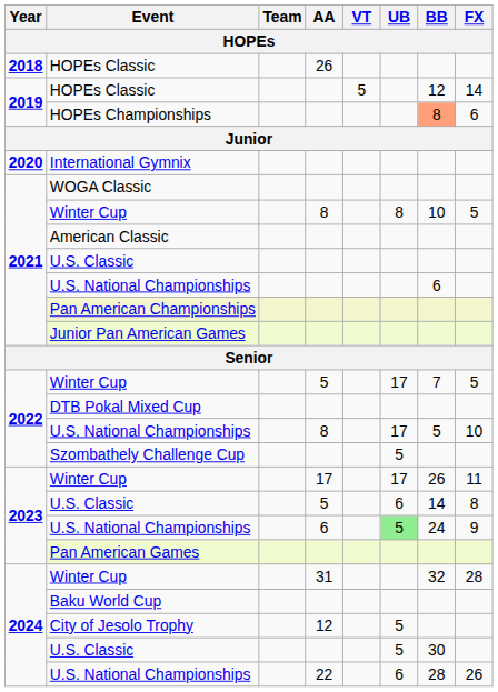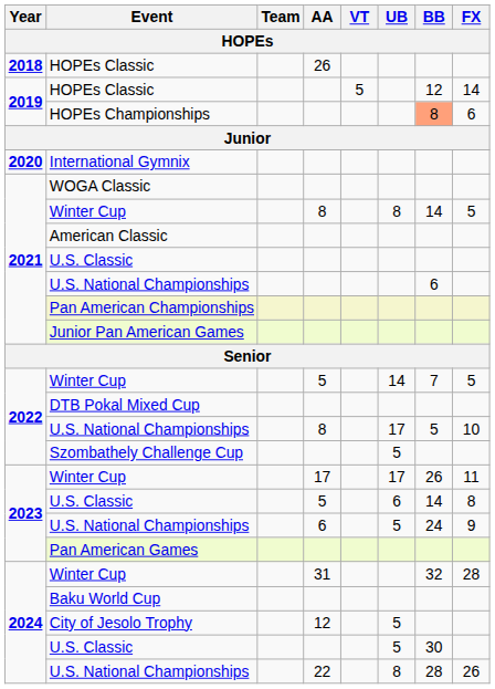 <table class="wikitable" style="text-align:center; font-size:95%;">
 <tr>
 <th align=center>Year</th>
 <th align=center>Event</th>
 <th style="width:30px;">Team</th>
 <th style="width:30px;">AA</th>
 <th style="width:30px;"><a href='#'>VT</a></th>
 <th style="width:30px;"><a href='#'>UB</a></th>
 <th style="width:30px;"><a href='#'>BB</a></th>
 <th style="width:30px;"><a href='#'>FX</a></th>
 </tr>
 <tr>
 <th colspan="8"><strong>HOPEs</strong></th>
 </tr>
 <tr>
 <td rowspan="1"><strong><a href='#'>2018</a></strong></td>
 <td align=left>HOPEs Classic</td>
 <td></td>
 <td>26</td>
 <td></td>
 <td></td>
 <td></td>
 <td></td>
 </tr>
 <tr>
 <td rowspan="2"><strong><a href='#'>2019</a></strong></td>
 <td align=left>HOPEs Classic</td>
 <td></td>
 <td></td>
 <td>5</td>
 <td></td>
 <td>12</td>
 <td>14</td>
 </tr>
 <tr>
 <td align=left>HOPEs Championships</td>
 <td></td>
 <td></td>
 <td></td>
 <td></td>
 <td style="background: lightsalmon;">8</td>
 <td>6</td>
 </tr>
 <tr>
 <th colspan="8"><strong>Junior</strong></th>
 </tr>
 <tr>
 <td rowspan="1"><strong><a href='#'>2020</a></strong></td>
 <td align=left><a href='#'>International Gymnix</a></td>
 <td></td>
 <td></td>
 <td></td>
 <td></td>
 <td></td>
 <td></td>
 </tr>
 <tr>
 <td rowspan="7"><strong><a href='#'>2021</a></strong></td>
 <td align=left>WOGA Classic</td>
 <td></td>
 <td></td>
 <td></td>
 <td></td>
 <td></td>
 <td></td>
 </tr>
 <tr>
 <td align=left><a href='#'>Winter Cup</a></td>
 <td></td>
 <td>8</td>
 <td></td>
 <td>8</td>
-<td>10</td>
+<td>14</td>
 <td>5</td>
 </tr>
 <tr>
 <td align=left>American Classic</td>
 <td></td>
 <td></td>
 <td></td>
 <td></td>
 <td></td>
 <td></td>
 </tr>
 <tr>
 <td align=left><a href='#'>U.S. Classic</a></td>
 <td></td>
 <td></td>
 <td></td>
 <td></td>
 <td></td>
 <td></td>
 </tr>
 <tr>
 <td align=left><a href='#'>U.S. National Championships</a></td>
 <td></td>
 <td></td>
 <td></td>
 <td></td>
 <td>6</td>
 <td></td>
 </tr>
 <tr bgcolor=#F5F6CE>
 <td align=left><a href='#'>Pan American Championships</a></td>
 <td></td>
 <td></td>
 <td></td>
 <td></td>
 <td></td>
 <td></td>
 </tr>
 <tr bgcolor=#f0fccf>
 <td align=left><a href='#'>Junior Pan American Games</a></td>
 <td></td>
 <td></td>
 <td></td>
 <td></td>
 <td></td>
 <td></td>
 </tr>
 <tr>
 <th colspan="8"><strong>Senior</strong></th>
 </tr>
 <tr>
 <td rowspan="4"><strong><a href='#'>2022</a></strong></td>
 <td align=left><a href='#'>Winter Cup</a></td>
 <td></td>
 <td>5</td>
 <td></td>
-<td>17</td>
+<td>14</td>
 <td>7</td>
 <td>5</td>
 </tr>
 <tr>
 <td align=left><a href='#'>DTB Pokal Mixed Cup</a></td>
 <td></td>
 <td></td>
 <td></td>
 <td></td>
 <td></td>
 <td></td>
 </tr>
 <tr>
 <td align=left><a href='#'>U.S. National Championships</a></td>
 <td></td>
 <td>8</td>
 <td></td>
 <td>17</td>
 <td>5</td>
 <td>10</td>
 </tr>
 <tr>
 <td align=left><a href='#'>Szombathely Challenge Cup</a></td>
 <td></td>
 <td></td>
 <td></td>
 <td>5</td>
 <td></td>
 <td></td>
 </tr>
 <tr>
 <td rowspan="4"><strong><a href='#'>2023</a></strong></td>
 <td align=left><a href='#'>Winter Cup</a></td>
 <td></td>
 <td>17</td>
 <td></td>
 <td>17</td>
 <td>26</td>
 <td>11</td>
 </tr>
 <tr>
 <td align=left><a href='#'>U.S. Classic</a></td>
 <td></td>
 <td>5</td>
 <td></td>
 <td>6</td>
 <td>14</td>
 <td>8</td>
 </tr>
 <tr>
 <td align=left><a href='#'>U.S. National Championships</a></td>
 <td></td>
 <td>6</td>
 <td></td>
-<td style="background: lightgreen;">5</td>
+<td>5</td>
 <td>24</td>
 <td>9</td>
 </tr>
 <tr bgcolor=#f0fccf>
 <td align=left><a href='#'>Pan American Games</a></td>
 <td></td>
 <td></td>
 <td></td>
 <td></td>
 <td></td>
 <td></td>
 </tr>
 <tr>
 <td rowspan="5"><strong><a href='#'>2024</a></strong></td>
 <td align=left><a href='#'>Winter Cup</a></td>
 <td></td>
 <td>31</td>
 <td></td>
 <td></td>
 <td>32</td>
 <td>28</td>
 </tr>
 <tr>
 <td align=left><a href='#'>Baku World Cup</a></td>
 <td></td>
 <td></td>
 <td></td>
 <td></td>
 <td></td>
 <td></td>
 </tr>
 <tr>
 <td align=left><a href='#'>City of Jesolo Trophy</a></td>
 <td></td>
 <td>12</td>
 <td></td>
 <td>5</td>
 <td></td>
 <td></td>
 </tr>
 <tr>
 <td align=left><a href='#'>U.S. Classic</a></td>
 <td></td>
 <td></td>
 <td></td>
 <td>5</td>
 <td>30</td>
 <td></td>
 </tr>
 <tr>
 <td align=left><a href='#'>U.S. National Championships</a></td>
 <td></td>
 <td>22</td>
 <td></td>
-<td>6</td>
+<td>8</td>
 <td>28</td>
 <td>26</td>
 </tr>
 </table>
